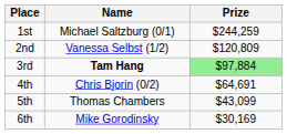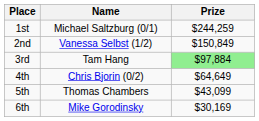 <table class="wikitable">
 <tr>
 <th width="50">Place</th>
 <th width="200">Name</th>
 <th width="125">Prize</th>
 </tr>
 <tr>
 <td align = "center">1st</td>
 <td align = "center">Michael Saltzburg (0/1)</td>
 <td align = "center">$244,259</td>
 </tr>
 <tr>
 <td align = "center">2nd</td>
 <td align = "center"><a href='#'>Vanessa Selbst</a> (1/2)</td>
-<td align = "center">$120,809</td>
+<td align = "center">$150,849</td>
 </tr>
 <tr>
 <td align = "center">3rd</td>
-<td align = "center"><strong>Tam Hang</strong></td>
+<td align = "center">Tam Hang</td>
 <td align = "center" style="background: lightgreen;">$97,884</td>
 </tr>
 <tr>
 <td align = "center">4th</td>
 <td align = "center"><a href='#'>Chris Bjorin</a> (0/2)</td>
-<td align = "center">$64,691</td>
+<td align = "center">$64,649</td>
 </tr>
 <tr>
 <td align = "center">5th</td>
 <td align = "center">Thomas Chambers</td>
 <td align = "center">$43,099</td>
 </tr>
 <tr>
 <td align = "center">6th</td>
 <td align = "center"><a href='#'>Mike Gorodinsky</a></td>
 <td align = "center">$30,169</td>
 </tr>
 </table>
